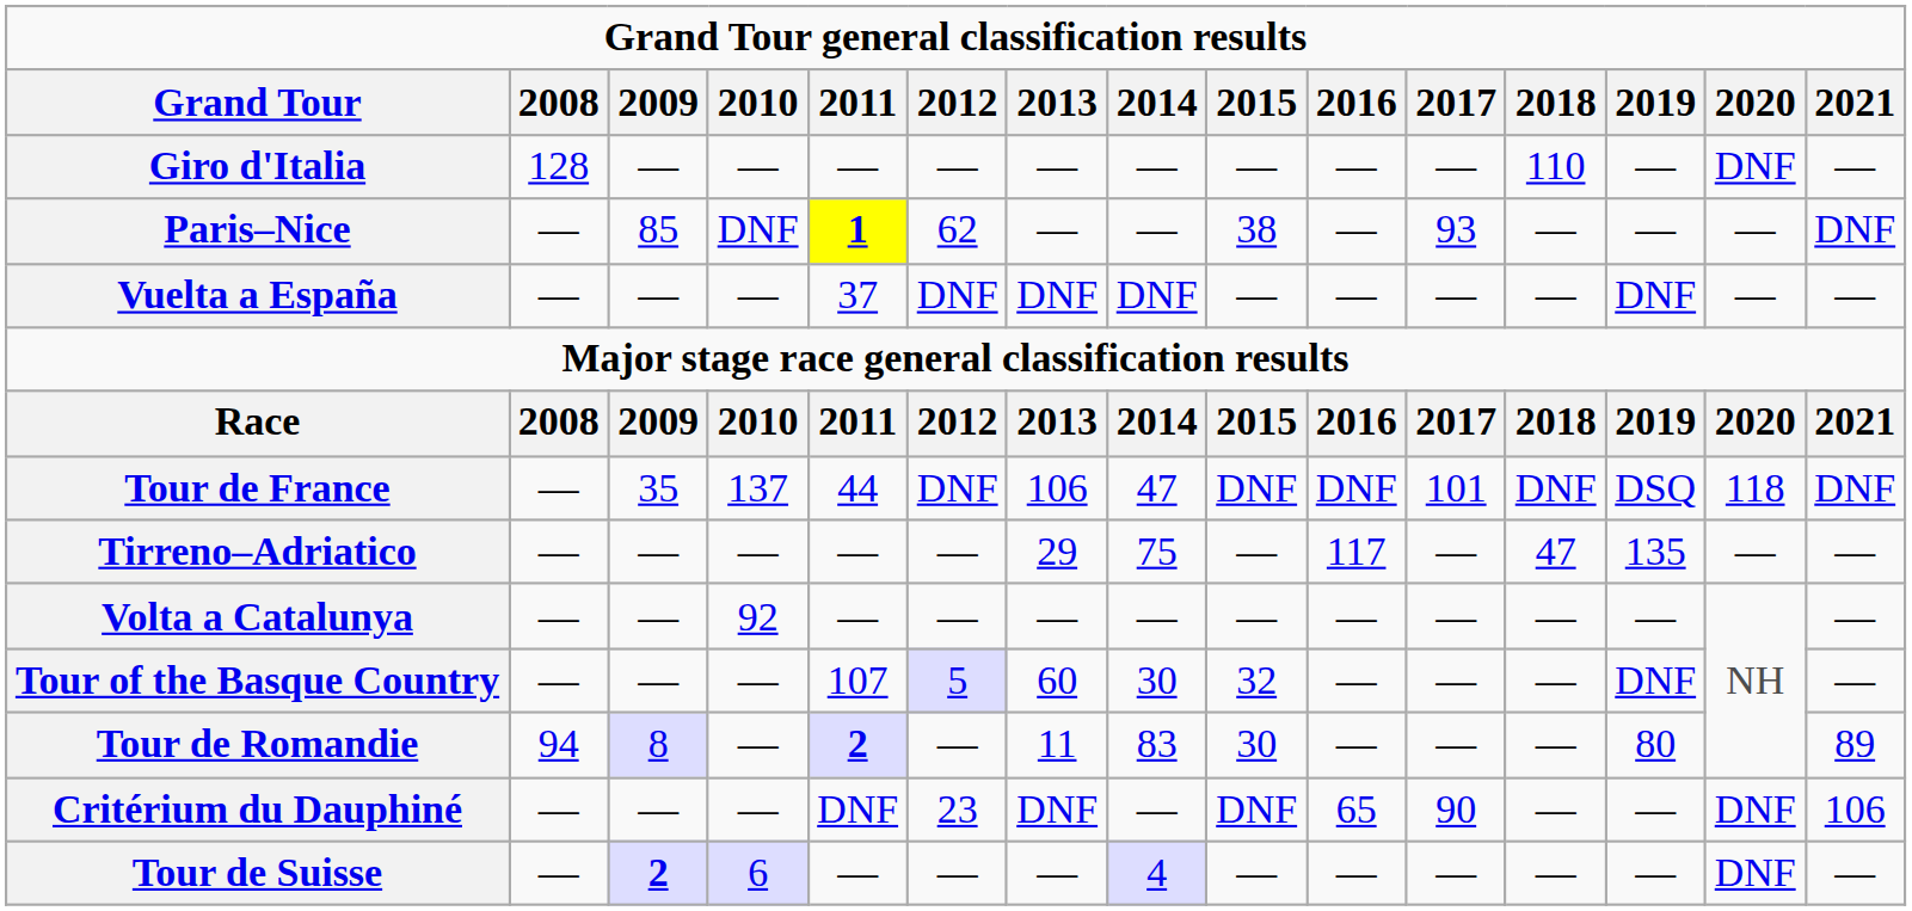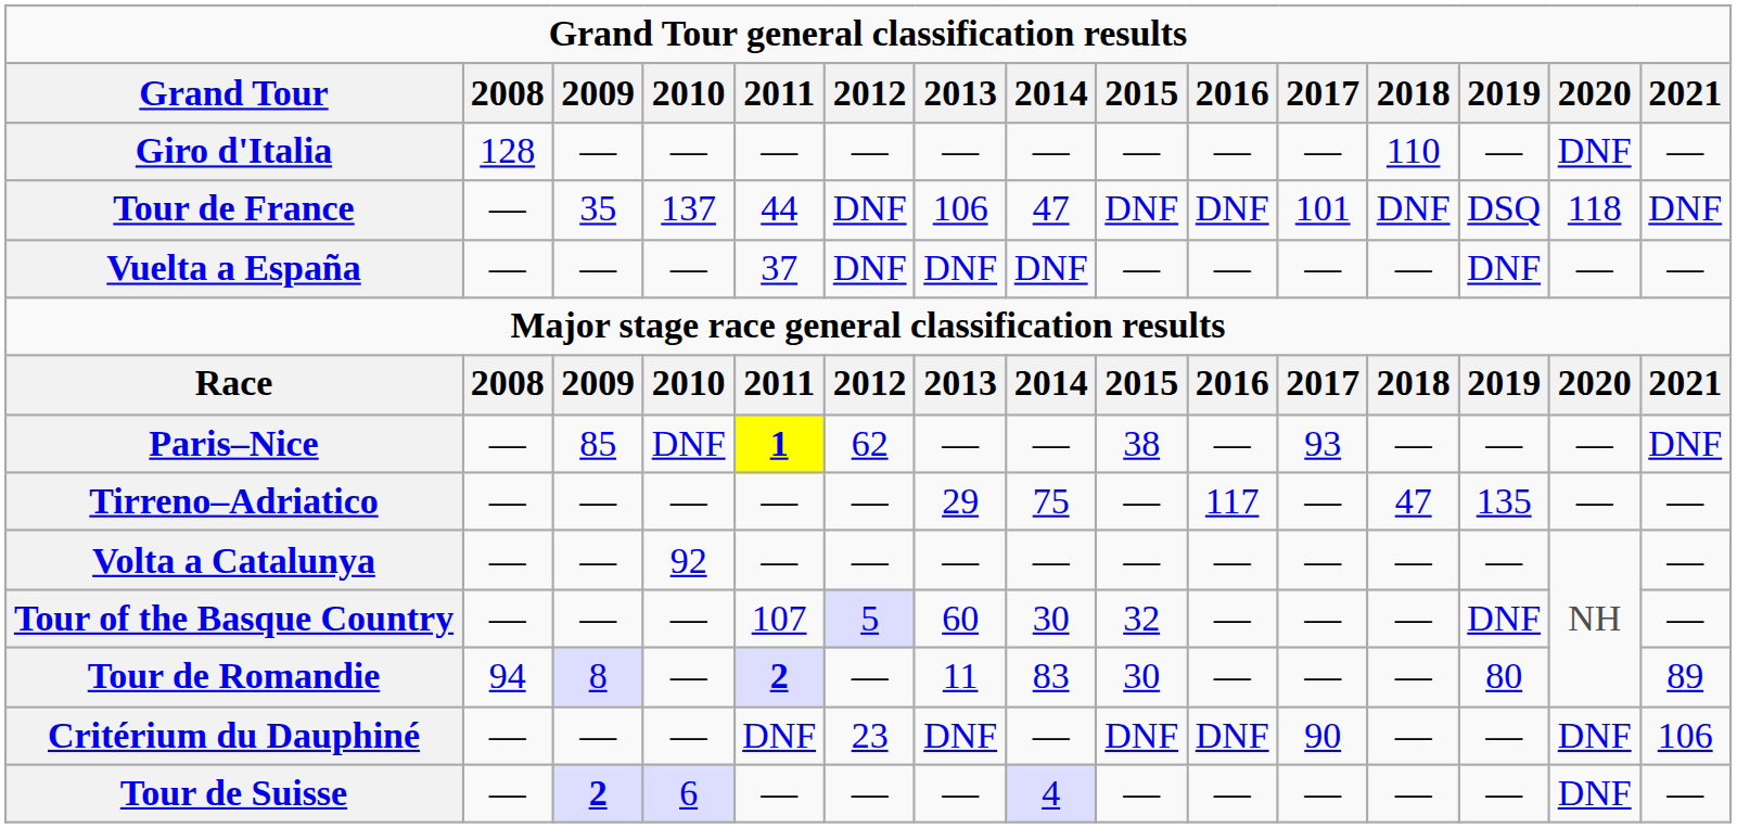 <table class="wikitable plainrowheaders">
 <tr>
 <td colspan=15 align="center"><strong>Grand Tour general classification results</strong></td>
 </tr>
 <tr>
 <th scope="col"><a href='#'>Grand Tour</a></th>
 <th scope="col">2008</th>
 <th scope="col">2009</th>
 <th scope="col">2010</th>
 <th scope="col">2011</th>
 <th scope="col">2012</th>
 <th scope="col">2013</th>
 <th scope="col">2014</th>
 <th scope="col">2015</th>
 <th scope="col">2016</th>
 <th scope="col">2017</th>
 <th scope="col">2018</th>
 <th scope="col">2019</th>
 <th scope="col">2020</th>
 <th scope="col">2021</th>
 </tr>
 <tr style="text-align:center;">
 <th scope="row"> <a href='#'>Giro d'Italia</a></th>
 <td><a href='#'>128</a></td>
 <td>—</td>
 <td>—</td>
 <td>—</td>
 <td>—</td>
 <td>—</td>
 <td>—</td>
 <td>—</td>
 <td>—</td>
 <td>—</td>
 <td><a href='#'>110</a></td>
 <td>—</td>
 <td><a href='#'>DNF</a></td>
 <td>—</td>
 </tr>
 <tr style="text-align:center;">
-<th scope="row"> <a href='#'>Paris–Nice</a></th>
+<th scope="row"> <a href='#'>Tour de France</a></th>
 <td>—</td>
-<td><a href='#'>85</a></td>
+<td><a href='#'>35</a></td>
+<td><a href='#'>137</a></td>
+<td><a href='#'>44</a></td>
 <td><a href='#'>DNF</a></td>
-<td style="background:yellow;"><a href='#'><strong>1</strong></a></td>
-<td><a href='#'>62</a></td>
-<td>—</td>
-<td>—</td>
-<td><a href='#'>38</a></td>
-<td>—</td>
-<td><a href='#'>93</a></td>
-<td>—</td>
-<td>—</td>
-<td>—</td>
+<td><a href='#'>106</a></td>
+<td><a href='#'>47</a></td>
+<td><a href='#'>DNF</a></td>
+<td><a href='#'>DNF</a></td>
+<td><a href='#'>101</a></td>
+<td><a href='#'>DNF</a></td>
+<td><a href='#'>DSQ</a></td>
+<td><a href='#'>118</a></td>
 <td><a href='#'>DNF</a></td>
 </tr>
 <tr style="text-align:center;">
 <th scope="row"> <a href='#'>Vuelta a España</a></th>
 <td>—</td>
 <td>—</td>
 <td>—</td>
 <td><a href='#'>37</a></td>
 <td><a href='#'>DNF</a></td>
 <td><a href='#'>DNF</a></td>
 <td><a href='#'>DNF</a></td>
 <td>—</td>
 <td>—</td>
 <td>—</td>
 <td>—</td>
 <td><a href='#'>DNF</a></td>
 <td>—</td>
 <td>—</td>
 </tr>
 <tr>
 <td colspan=15 align="center"><strong>Major stage race general classification results</strong></td>
 </tr>
 <tr>
 <th scope="col">Race</th>
 <th scope="col">2008</th>
 <th scope="col">2009</th>
 <th scope="col">2010</th>
 <th scope="col">2011</th>
 <th scope="col">2012</th>
 <th scope="col">2013</th>
 <th scope="col">2014</th>
 <th scope="col">2015</th>
 <th scope="col">2016</th>
 <th scope="col">2017</th>
 <th scope="col">2018</th>
 <th scope="col">2019</th>
 <th scope="col">2020</th>
 <th scope="col">2021</th>
 </tr>
 <tr style="text-align:center;">
-<th scope="row"> <a href='#'>Tour de France</a></th>
+<th scope="row"> <a href='#'>Paris–Nice</a></th>
 <td>—</td>
-<td><a href='#'>35</a></td>
-<td><a href='#'>137</a></td>
-<td><a href='#'>44</a></td>
+<td><a href='#'>85</a></td>
 <td><a href='#'>DNF</a></td>
-<td><a href='#'>106</a></td>
-<td><a href='#'>47</a></td>
-<td><a href='#'>DNF</a></td>
-<td><a href='#'>DNF</a></td>
-<td><a href='#'>101</a></td>
-<td><a href='#'>DNF</a></td>
-<td><a href='#'>DSQ</a></td>
-<td><a href='#'>118</a></td>
+<td style="background:yellow;"><a href='#'><strong>1</strong></a></td>
+<td><a href='#'>62</a></td>
+<td>—</td>
+<td>—</td>
+<td><a href='#'>38</a></td>
+<td>—</td>
+<td><a href='#'>93</a></td>
+<td>—</td>
+<td>—</td>
+<td>—</td>
 <td><a href='#'>DNF</a></td>
 </tr>
 <tr style="text-align:center;">
 <th scope="row"> <a href='#'>Tirreno–Adriatico</a></th>
 <td>—</td>
 <td>—</td>
 <td>—</td>
 <td>—</td>
 <td>—</td>
 <td><a href='#'>29</a></td>
 <td><a href='#'>75</a></td>
 <td>—</td>
 <td><a href='#'>117</a></td>
 <td>—</td>
 <td><a href='#'>47</a></td>
 <td><a href='#'>135</a></td>
 <td>—</td>
 <td>—</td>
 </tr>
 <tr style="text-align:center;">
 <th scope="row"> <a href='#'>Volta a Catalunya</a></th>
 <td>—</td>
 <td>—</td>
 <td><a href='#'>92</a></td>
 <td>—</td>
 <td>—</td>
 <td>—</td>
 <td>—</td>
 <td>—</td>
 <td>—</td>
 <td>—</td>
 <td>—</td>
 <td>—</td>
 <td style="color:#4d4d4d;" rowspan=3>NH</td>
 <td>—</td>
 </tr>
 <tr style="text-align:center;">
 <th scope="row"> <a href='#'>Tour of the Basque Country</a></th>
 <td>—</td>
 <td>—</td>
 <td>—</td>
 <td><a href='#'>107</a></td>
 <td style="background:#ddf;"><a href='#'>5</a></td>
 <td><a href='#'>60</a></td>
 <td><a href='#'>30</a></td>
 <td><a href='#'>32</a></td>
 <td>—</td>
 <td>—</td>
 <td>—</td>
 <td><a href='#'>DNF</a></td>
 <td>—</td>
 </tr>
 <tr style="text-align:center;">
 <th scope="row"> <a href='#'>Tour de Romandie</a></th>
 <td><a href='#'>94</a></td>
 <td style="background:#ddf;"><a href='#'>8</a></td>
 <td>—</td>
 <td style="background:#ddf;"><a href='#'><strong>2</strong></a></td>
 <td>—</td>
 <td><a href='#'>11</a></td>
 <td><a href='#'>83</a></td>
 <td><a href='#'>30</a></td>
 <td>—</td>
 <td>—</td>
 <td>—</td>
 <td><a href='#'>80</a></td>
 <td><a href='#'>89</a></td>
 </tr>
 <tr style="text-align:center;">
 <th scope="row"> <a href='#'>Critérium du Dauphiné</a></th>
 <td>—</td>
 <td>—</td>
 <td>—</td>
 <td><a href='#'>DNF</a></td>
 <td><a href='#'>23</a></td>
 <td><a href='#'>DNF</a></td>
 <td>—</td>
 <td><a href='#'>DNF</a></td>
-<td><a href='#'>65</a></td>
+<td><a href='#'>DNF</a></td>
 <td><a href='#'>90</a></td>
 <td>—</td>
 <td>—</td>
 <td><a href='#'>DNF</a></td>
 <td><a href='#'>106</a></td>
 </tr>
 <tr style="text-align:center;">
 <th scope="row"> <a href='#'>Tour de Suisse</a></th>
 <td>—</td>
 <td style="background:#ddf;"><a href='#'><strong>2</strong></a></td>
 <td style="background:#ddf;"><a href='#'>6</a></td>
 <td>—</td>
 <td>—</td>
 <td>—</td>
 <td style="background:#ddf;"><a href='#'>4</a></td>
 <td>—</td>
 <td>—</td>
 <td>—</td>
 <td>—</td>
 <td>—</td>
 <td><a href='#'>DNF</a></td>
 <td>—</td>
 </tr>
 </table>
